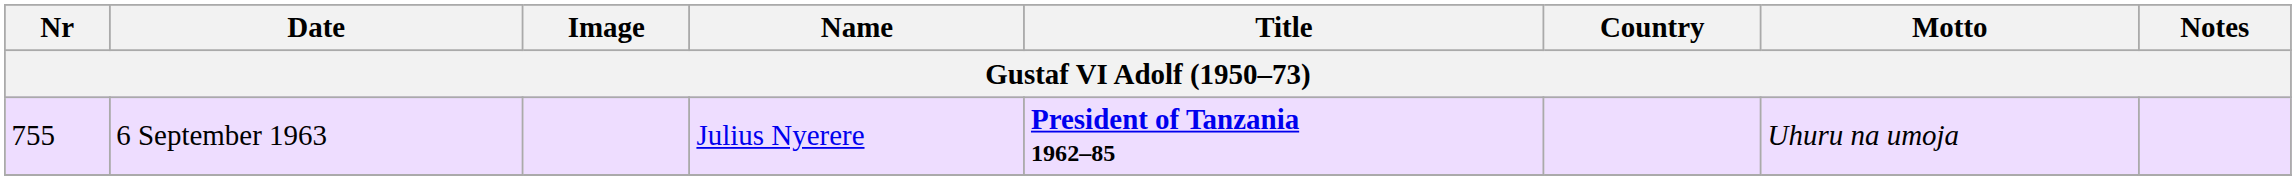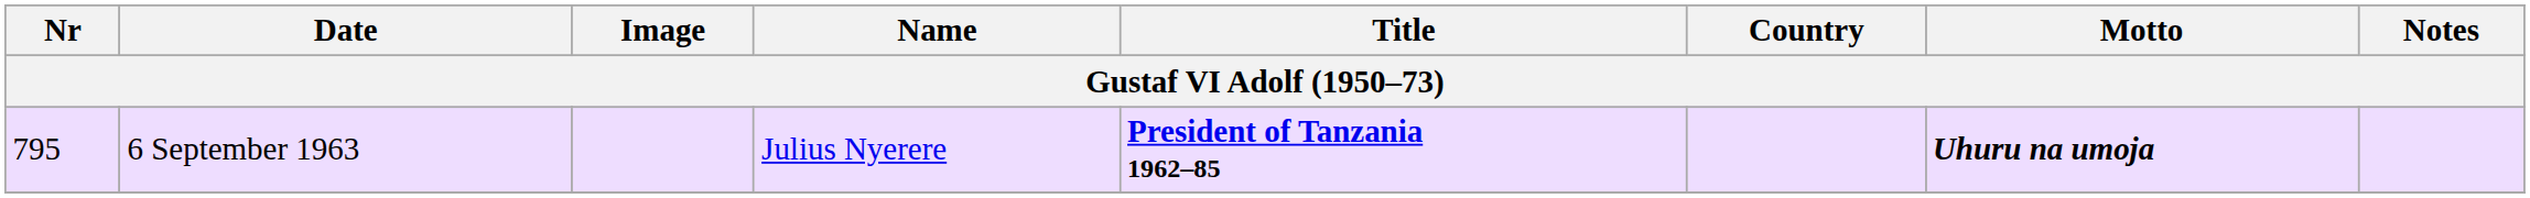 <table class="wikitable" width=100%>
 <tr>
 <th>Nr</th>
 <th>Date</th>
 <th>Image</th>
 <th>Name</th>
 <th>Title</th>
 <th>Country</th>
 <th>Motto</th>
 <th>Notes</th>
 </tr>
 <tr>
 <th colspan=8>Gustaf VI Adolf (1950–73)</th>
 </tr>
 <tr bgcolor="#EEDDFF">
-<td>755</td>
+<td>795</td>
 <td>6 September 1963</td>
 <td></td>
 <td><a href='#'>Julius Nyerere</a></td>
 <td><strong><a href='#'>President of Tanzania</a><br><small>1962–85</small></strong></td>
 <td></td>
-<td><em>Uhuru na umoja</em></td>
+<td><strong><em>Uhuru na umoja</em></strong></td>
 <td></td>
 </tr>
 <tr>
 </tr>
 </table>
